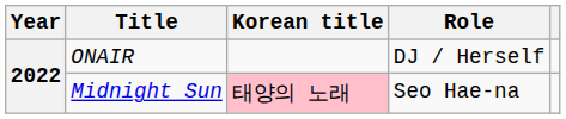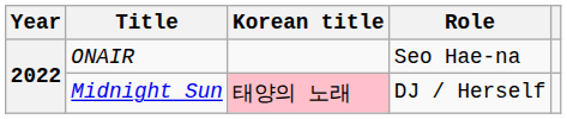 <table class="wikitable plainrowheaders sortable">
 <tr>
 <th scope="col">Year</th>
 <th scope="col">Title</th>
 <th scope="col">Korean title</th>
 <th scope="col">Role</th>
 <th scope="col" class="unsortable"></th>
 </tr>
 <tr>
 <th scope="row" rowspan="2">2022</th>
 <td><em>ONAIR</em></td>
 <td></td>
-<td>DJ / Herself</td>
+<td>Seo Hae-na</td>
 <td style="text-align:center"></td>
 </tr>
 <tr>
 <td><em><a href='#'>Midnight Sun</a></em></td>
 <td style="background: pink;">태양의 노래</td>
-<td>Seo Hae-na</td>
+<td>DJ / Herself</td>
 <td style="text-align:center"></td>
 </tr>
 </table>
